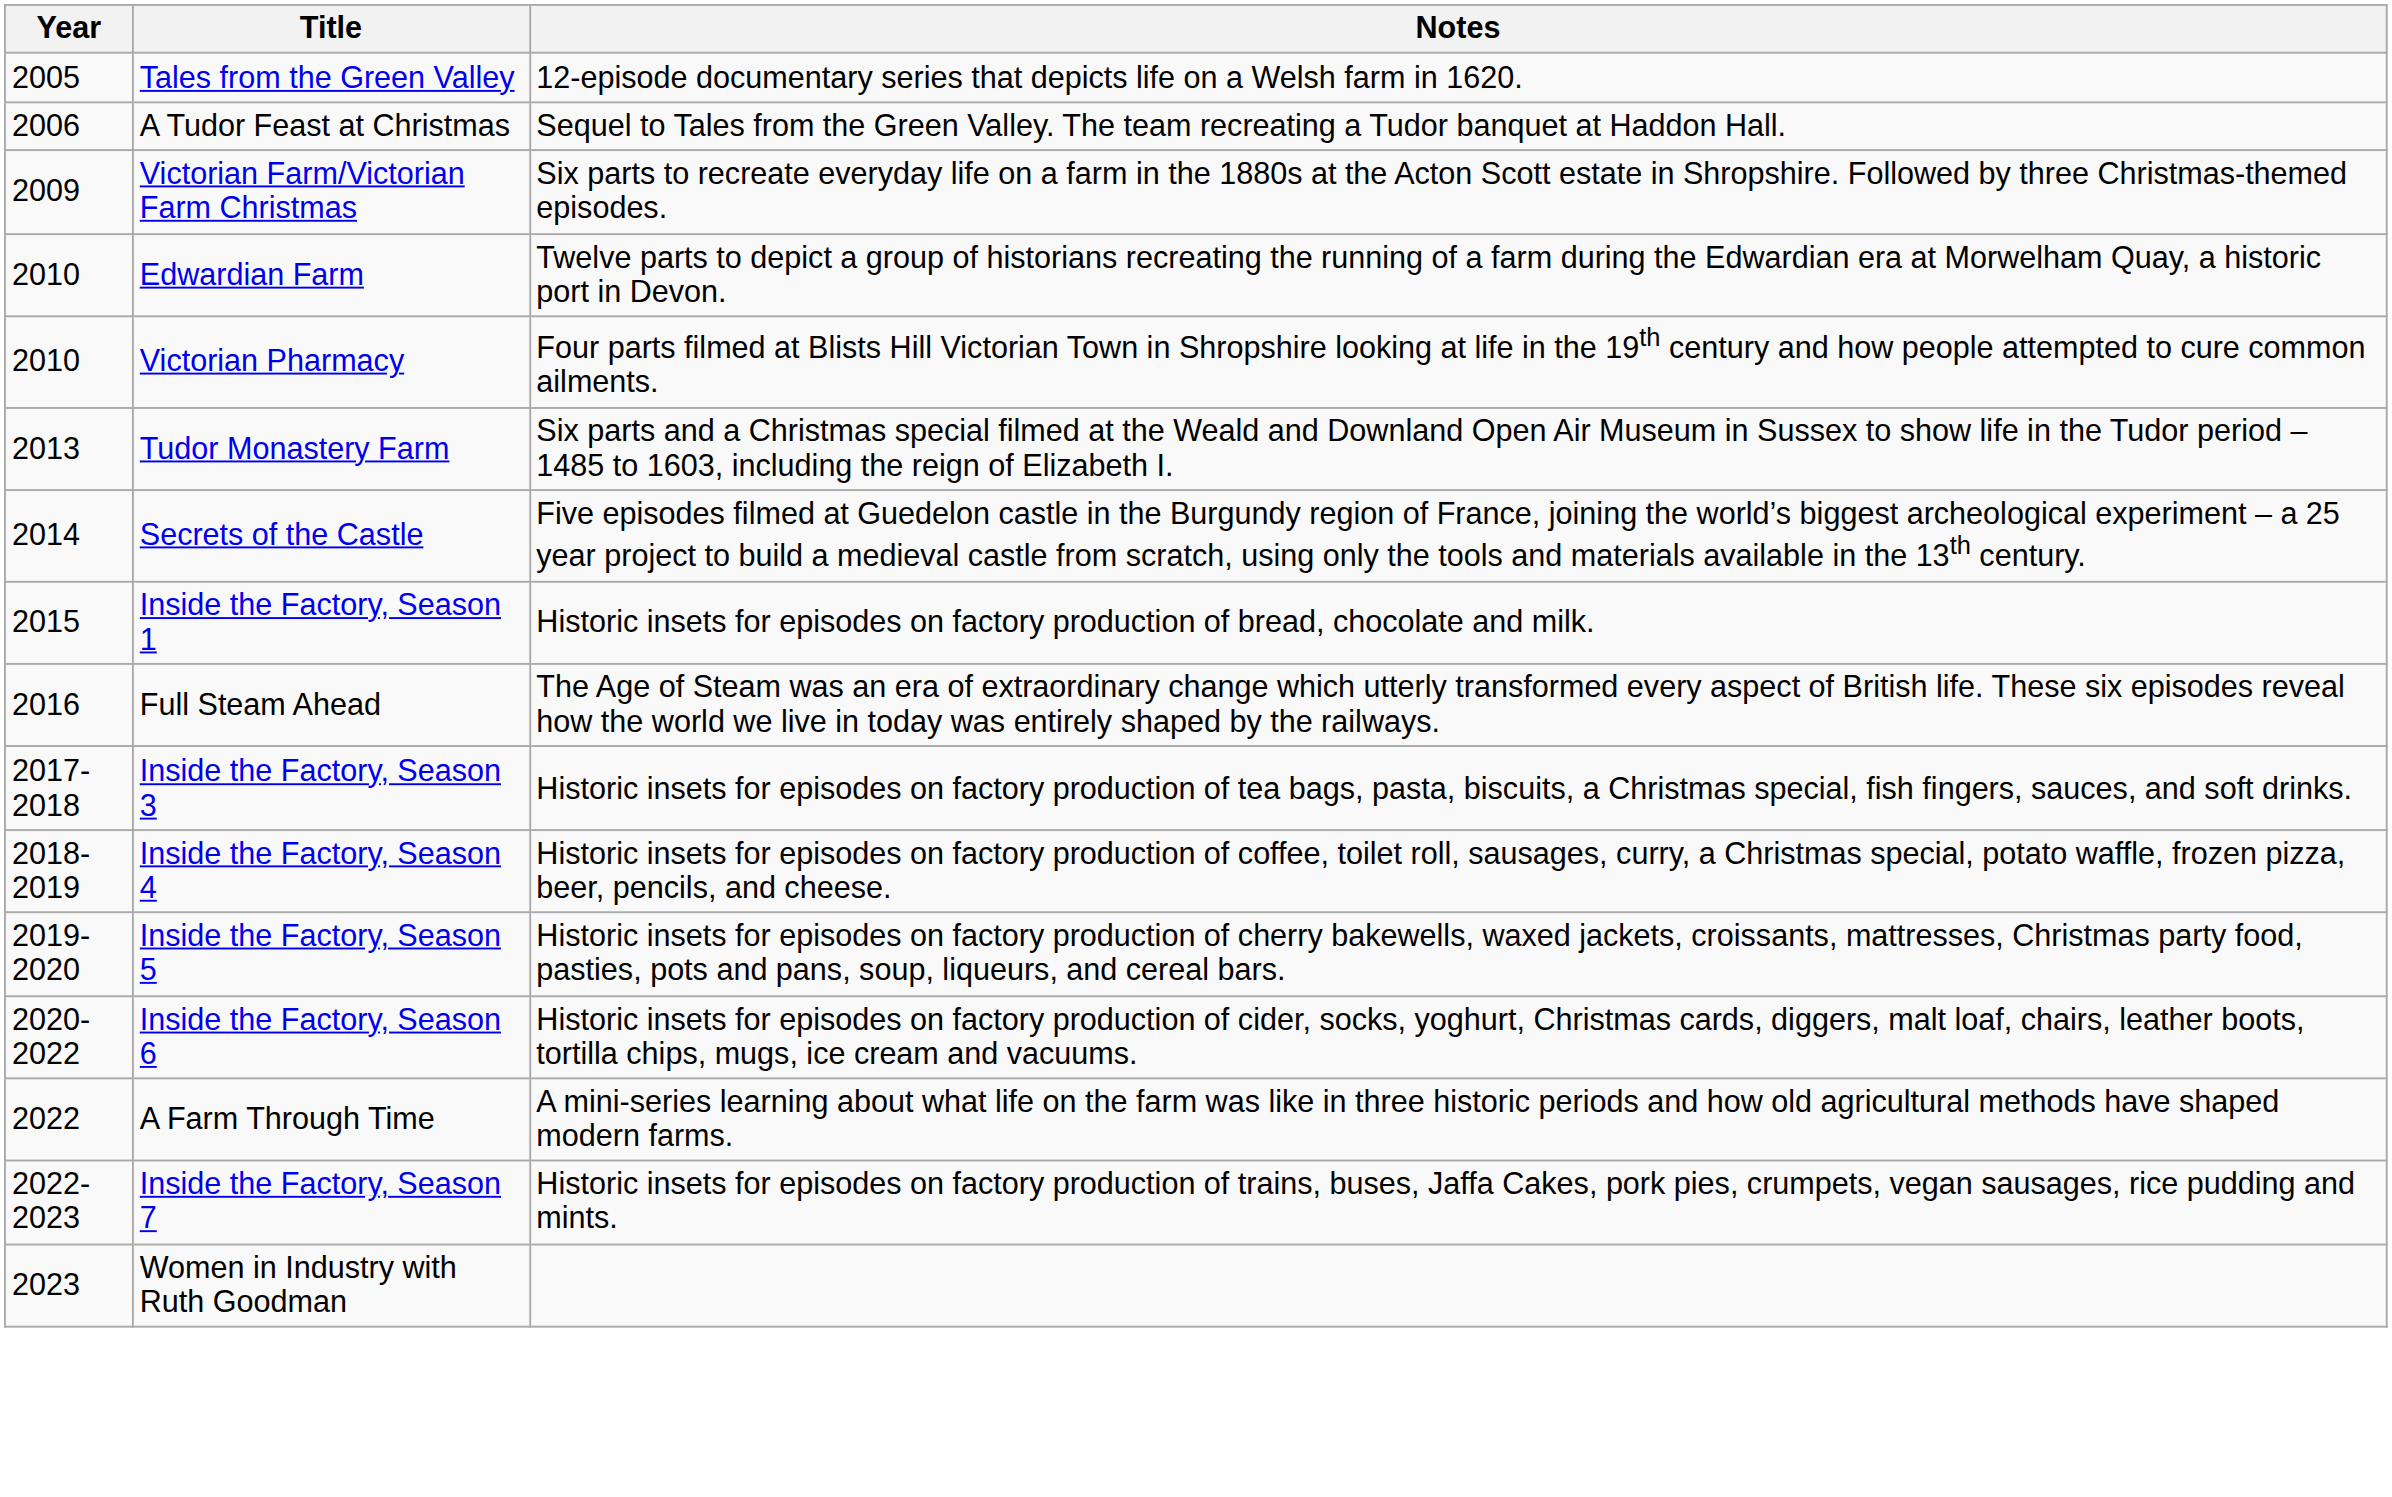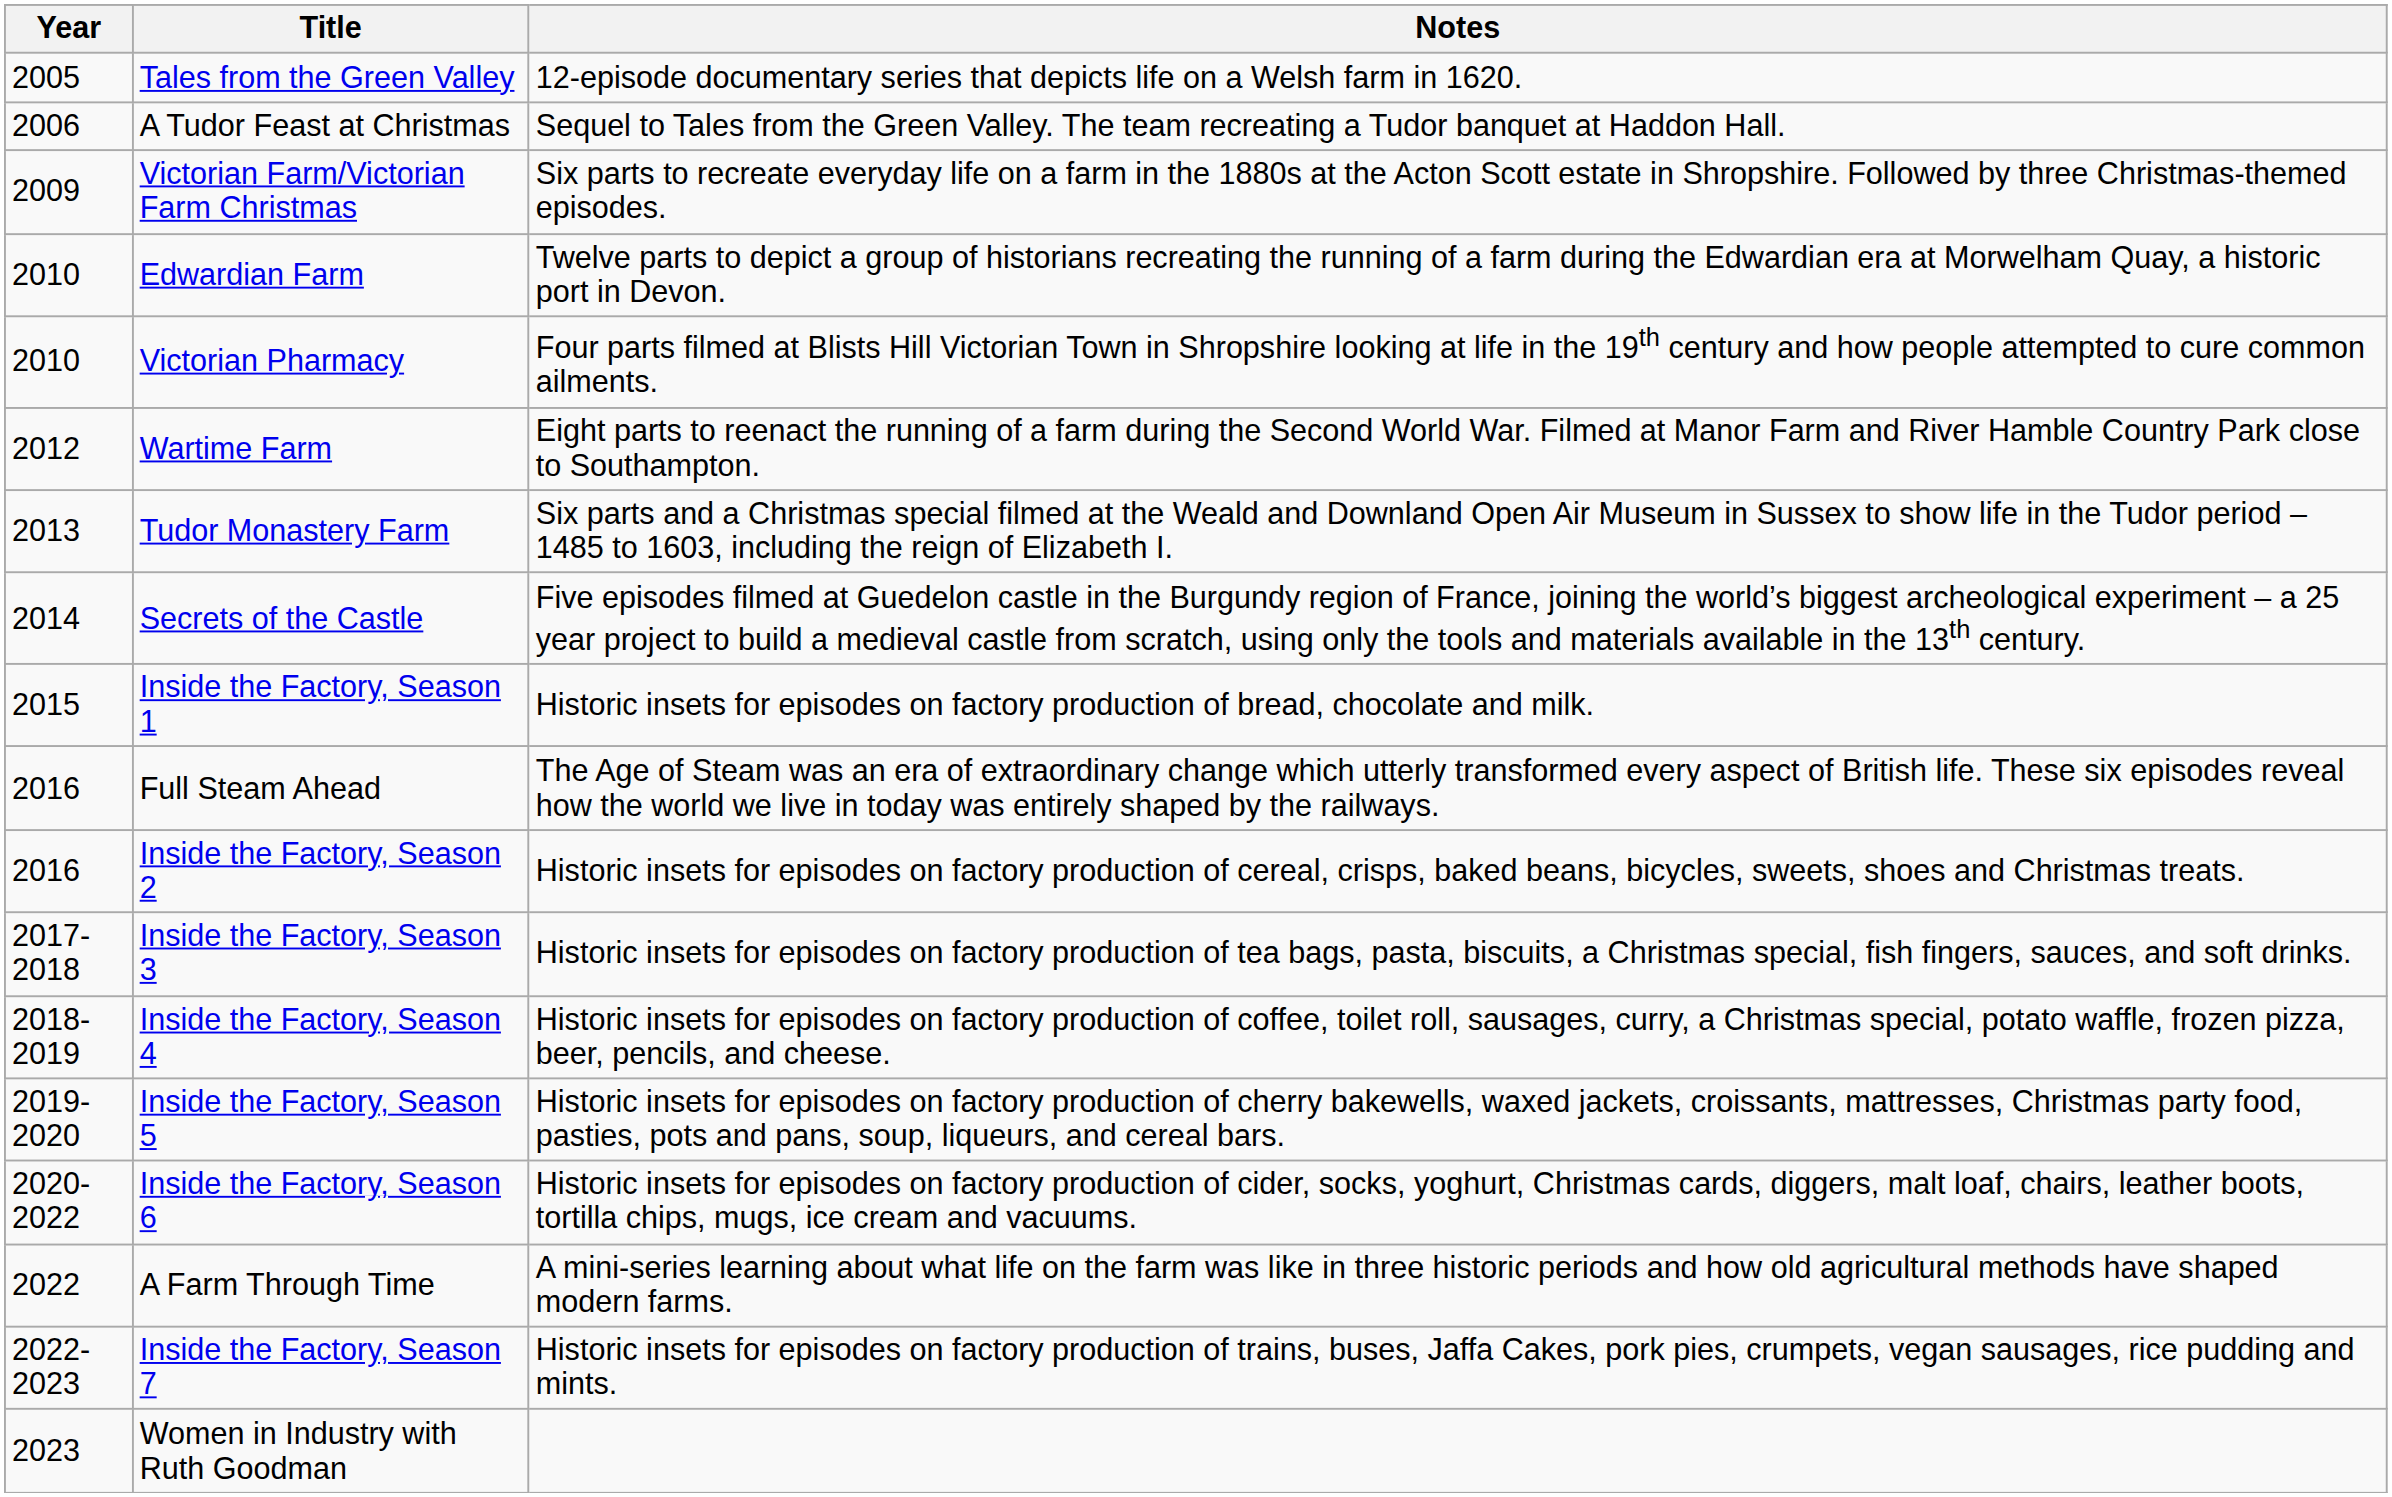 <table class="wikitable">
 <tr>
 <th>Year</th>
 <th>Title</th>
 <th>Notes</th>
 </tr>
 <tr>
 <td>2005</td>
 <td><a href='#'>Tales from the Green Valley</a></td>
 <td>12-episode documentary series that depicts life on a Welsh farm in 1620.</td>
 </tr>
 <tr>
 <td>2006</td>
 <td>A Tudor Feast at Christmas</td>
 <td>Sequel to Tales from the Green Valley. The team recreating a Tudor banquet at Haddon Hall.</td>
 </tr>
 <tr>
 <td>2009</td>
 <td><a href='#'>Victorian Farm/Victorian Farm Christmas</a></td>
 <td>Six parts to recreate everyday life on a farm in the 1880s at the Acton Scott estate in Shropshire. Followed by three Christmas-themed episodes.</td>
 </tr>
 <tr>
 <td>2010</td>
 <td><a href='#'>Edwardian Farm</a></td>
 <td>Twelve parts to depict a group of historians recreating the running of a farm during the Edwardian era at Morwelham Quay, a historic port in Devon.</td>
 </tr>
 <tr>
 <td>2010</td>
 <td><a href='#'>Victorian Pharmacy</a></td>
 <td>Four parts filmed at Blists Hill Victorian Town in Shropshire looking at life in the 19<sup>th</sup> century and how people attempted to cure common ailments.</td>
 </tr>
 <tr>
+<td>2012</td>
+<td><a href='#'>Wartime Farm</a></td>
+<td>Eight parts to reenact the running of a farm during the Second World War. Filmed at Manor Farm and River Hamble Country Park close to Southampton.</td>
+</tr>
+<tr>
 <td>2013</td>
 <td><a href='#'>Tudor Monastery Farm</a></td>
 <td>Six parts and a Christmas special filmed at the Weald and Downland Open Air Museum in Sussex to show life in the Tudor period – 1485 to 1603, including the reign of Elizabeth I.</td>
 </tr>
 <tr>
 <td>2014</td>
 <td><a href='#'>Secrets of the Castle</a></td>
 <td>Five episodes filmed at Guedelon castle in the Burgundy region of France, joining the world’s biggest archeological experiment – a 25 year project to build a medieval castle from scratch, using only the tools and materials available in the 13<sup>th</sup> century.</td>
 </tr>
 <tr>
 <td>2015</td>
 <td><a href='#'>Inside the Factory, Season 1</a></td>
 <td>Historic insets for episodes on factory production of bread, chocolate and milk.</td>
 </tr>
 <tr>
 <td>2016</td>
 <td>Full Steam Ahead</td>
 <td>The Age of Steam was an era of extraordinary change which utterly transformed every aspect of British life. These six episodes reveal how the world we live in today was entirely shaped by the railways.</td>
+</tr>
+<tr>
+<td>2016</td>
+<td><a href='#'>Inside the Factory, Season 2</a></td>
+<td>Historic insets for episodes on factory production of cereal, crisps, baked beans, bicycles, sweets, shoes and Christmas treats.</td>
 </tr>
 <tr>
 <td>2017-2018</td>
 <td><a href='#'>Inside the Factory, Season 3</a></td>
 <td>Historic insets for episodes on factory production of tea bags, pasta, biscuits, a Christmas special, fish fingers, sauces, and soft drinks.</td>
 </tr>
 <tr>
 <td>2018-2019</td>
 <td><a href='#'>Inside the Factory, Season 4</a></td>
 <td>Historic insets for episodes on factory production of coffee, toilet roll, sausages, curry, a Christmas special, potato waffle, frozen pizza, beer, pencils, and cheese.</td>
 </tr>
 <tr>
 <td>2019-2020</td>
 <td><a href='#'>Inside the Factory, Season 5</a></td>
 <td>Historic insets for episodes on factory production of cherry bakewells, waxed jackets, croissants, mattresses, Christmas party food, pasties, pots and pans, soup, liqueurs, and cereal bars.</td>
 </tr>
 <tr>
 <td>2020-2022</td>
 <td><a href='#'>Inside the Factory, Season 6</a></td>
 <td>Historic insets for episodes on factory production of cider, socks, yoghurt, Christmas cards, diggers, malt loaf, chairs, leather boots, tortilla chips, mugs, ice cream and vacuums.</td>
 </tr>
 <tr>
 <td>2022</td>
 <td>A Farm Through Time</td>
 <td>A mini-series learning about what life on the farm was like in three historic periods and how old agricultural methods have shaped modern farms.</td>
 </tr>
 <tr>
 <td>2022-2023</td>
 <td><a href='#'>Inside the Factory, Season 7</a></td>
 <td>Historic insets for episodes on factory production of trains, buses, Jaffa Cakes, pork pies, crumpets, vegan sausages, rice pudding and mints.</td>
 </tr>
 <tr>
 <td>2023</td>
 <td>Women in Industry with Ruth Goodman</td>
 <td></td>
 </tr>
 </table>
